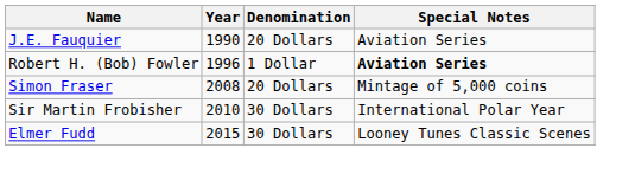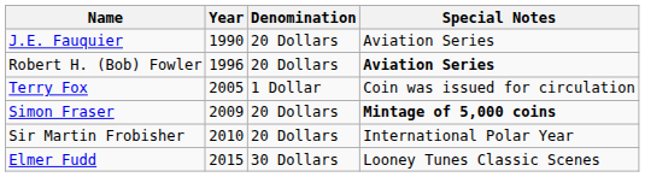 <table class="wikitable">
 <tr>
 <th>Name</th>
 <th>Year</th>
 <th>Denomination</th>
 <th>Special Notes</th>
 </tr>
 <tr>
 <td><a href='#'>J.E. Fauquier</a></td>
 <td>1990</td>
 <td>20 Dollars</td>
 <td>Aviation Series</td>
 </tr>
 <tr>
 <td>Robert H. (Bob) Fowler </td>
 <td>1996</td>
-<td>1 Dollar</td>
+<td>20 Dollars</td>
 <td><strong>Aviation Series</strong></td>
 </tr>
 <tr>
+<td><a href='#'>Terry Fox</a></td>
+<td>2005</td>
+<td>1 Dollar</td>
+<td>Coin was issued for circulation</td>
+</tr>
+<tr>
 <td><a href='#'>Simon Fraser</a></td>
-<td>2008</td>
+<td>2009</td>
 <td>20 Dollars</td>
-<td>Mintage of 5,000 coins</td>
+<td><strong>Mintage of 5,000 coins</strong></td>
 </tr>
 <tr>
 <td>Sir Martin Frobisher</td>
 <td>2010</td>
-<td>30 Dollars</td>
+<td>20 Dollars</td>
 <td>International Polar Year</td>
 </tr>
 <tr>
 <td><a href='#'>Elmer Fudd</a></td>
 <td>2015</td>
 <td>30 Dollars</td>
 <td>Looney Tunes Classic Scenes</td>
 </tr>
 </table>
